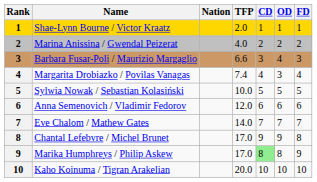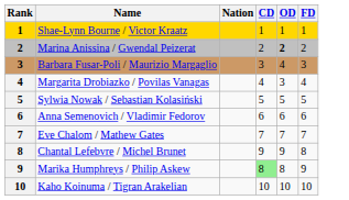 <table class="wikitable sortable">
 <tr>
 <th>Rank</th>
 <th>Name</th>
 <th>Nation</th>
-<th>TFP</th>
 <th><a href='#'>CD</a></th>
 <th><a href='#'>OD</a></th>
 <th><a href='#'>FD</a></th>
 </tr>
 <tr bgcolor="gold">
 <td align="center"><strong>1</strong></td>
 <td><a href='#'>Shae-Lynn Bourne</a> / <a href='#'>Victor Kraatz</a></td>
 <td></td>
-<td>2.0</td>
 <td>1</td>
 <td>1</td>
 <td>1</td>
 </tr>
 <tr bgcolor="silver">
 <td align="center"><strong>2</strong></td>
 <td><a href='#'>Marina Anissina</a> / <a href='#'>Gwendal Peizerat</a></td>
 <td></td>
-<td>4.0</td>
 <td>2</td>
-<td>2</td>
+<td><strong>2</strong></td>
 <td>2</td>
 </tr>
 <tr bgcolor="cc9966">
 <td align="center"><strong>3</strong></td>
 <td><a href='#'>Barbara Fusar-Poli</a> / <a href='#'>Maurizio Margaglio</a></td>
 <td></td>
-<td>6.6</td>
 <td>3</td>
 <td>4</td>
 <td>3</td>
 </tr>
 <tr>
 <th>4</th>
 <td><a href='#'>Margarita Drobiazko</a> / <a href='#'>Povilas Vanagas</a></td>
 <td></td>
-<td>7.4</td>
 <td>4</td>
 <td>3</td>
 <td>4</td>
 </tr>
 <tr>
 <th>5</th>
 <td><a href='#'>Sylwia Nowak</a> / <a href='#'>Sebastian Kolasiński</a></td>
 <td></td>
-<td>10.0</td>
 <td>5</td>
 <td>5</td>
 <td>5</td>
 </tr>
 <tr>
 <th>6</th>
 <td><a href='#'>Anna Semenovich</a> / <a href='#'>Vladimir Fedorov</a></td>
 <td></td>
-<td>12.0</td>
 <td>6</td>
 <td>6</td>
 <td>6</td>
 </tr>
 <tr>
 <th>7</th>
 <td><a href='#'>Eve Chalom</a> / <a href='#'>Mathew Gates</a></td>
 <td></td>
-<td>14.0</td>
 <td>7</td>
 <td>7</td>
 <td>7</td>
 </tr>
 <tr>
 <th>8</th>
 <td><a href='#'>Chantal Lefebvre</a> / <a href='#'>Michel Brunet</a></td>
 <td></td>
-<td>17.0</td>
 <td>9</td>
 <td>9</td>
 <td>8</td>
 </tr>
 <tr>
 <th>9</th>
 <td><a href='#'>Marika Humphreys</a> / <a href='#'>Philip Askew</a></td>
 <td></td>
-<td>17.0</td>
 <td style="background: lightgreen;">8</td>
 <td>8</td>
 <td>9</td>
 </tr>
 <tr>
 <th>10</th>
 <td><a href='#'>Kaho Koinuma</a> / <a href='#'>Tigran Arakelian</a></td>
 <td></td>
-<td>20.0</td>
 <td>10</td>
 <td>10</td>
 <td>10</td>
 </tr>
 </table>
